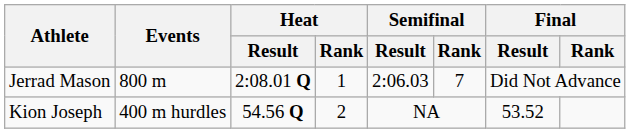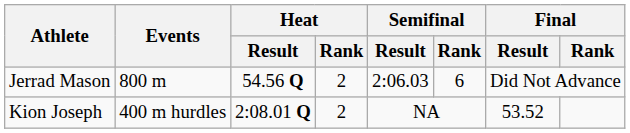 <table class=wikitable style="font-size:90%">
 <tr>
 <th rowspan="2">Athlete</th>
 <th rowspan="2">Events</th>
 <th colspan="2">Heat</th>
 <th colspan="2">Semifinal</th>
 <th colspan="2">Final</th>
 </tr>
 <tr>
 <th>Result</th>
 <th>Rank</th>
 <th>Result</th>
 <th>Rank</th>
 <th>Result</th>
 <th>Rank</th>
 </tr>
 <tr>
 <td>Jerrad Mason</td>
 <td>800 m</td>
-<td align=center>2:08.01 <strong>Q</strong></td>
-<td align=center>1</td>
+<td align=center>54.56 <strong>Q</strong></td>
+<td align=center>2</td>
 <td align=center>2:06.03</td>
-<td align=center>7</td>
+<td align=center>6</td>
 <td align=center colspan=2>Did Not Advance</td>
 </tr>
 <tr>
 <td>Kion Joseph</td>
 <td>400 m hurdles</td>
-<td align=center>54.56 <strong>Q</strong></td>
+<td align=center>2:08.01 <strong>Q</strong></td>
 <td align=center>2</td>
 <td align=center colspan=2>NA</td>
 <td align=center>53.52</td>
 <td align=center></td>
 </tr>
 </table>
